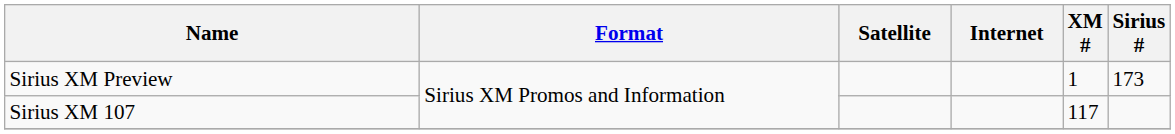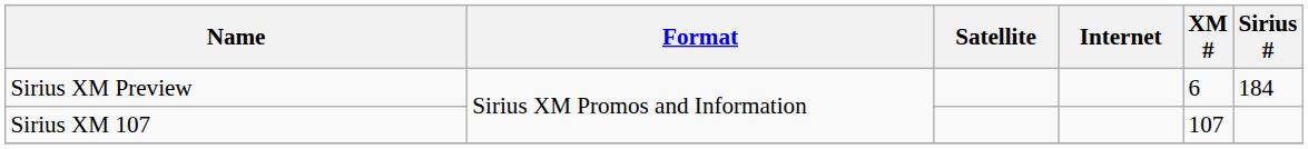 <table class="wikitable" style="width:100%;">
 <tr>
 <th width="40%">Name</th>
 <th width="40%"><a href='#'>Format</a></th>
 <th width="10%">Satellite</th>
 <th width="10%">Internet</th>
 <th width="10%">XM #</th>
 <th width="10%">Sirius #</th>
 </tr>
 <tr>
 <td>Sirius XM Preview</td>
 <td rowspan="2">Sirius XM Promos and Information</td>
 <td></td>
 <td></td>
-<td>1</td>
-<td>173</td>
+<td>6</td>
+<td>184</td>
 </tr>
 <tr>
 <td>Sirius XM 107</td>
 <td></td>
 <td></td>
-<td>117</td>
+<td>107</td>
 <td></td>
 </tr>
 <tr>
 </tr>
 </table>
